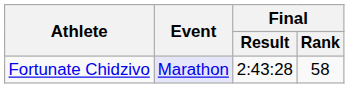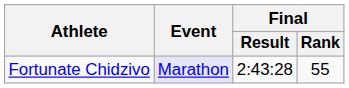 <table class="wikitable" style="font-size:90%">
 <tr>
 <th rowspan="2">Athlete</th>
 <th rowspan="2">Event</th>
 <th colspan="2">Final</th>
 </tr>
 <tr style="font-size:95%">
 <th>Result</th>
 <th>Rank</th>
 </tr>
 <tr align=center>
 <td align=left><a href='#'>Fortunate Chidzivo</a></td>
 <td align=left style="background: lavender;"><a href='#'>Marathon</a></td>
 <td>2:43:28</td>
-<td>58</td>
+<td>55</td>
 </tr>
 </table>
